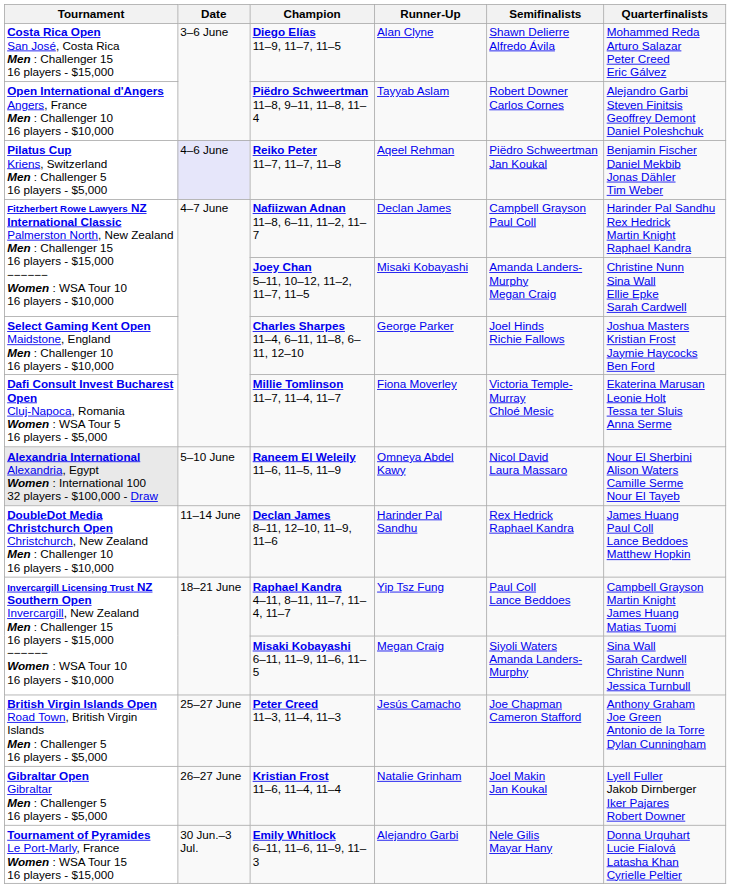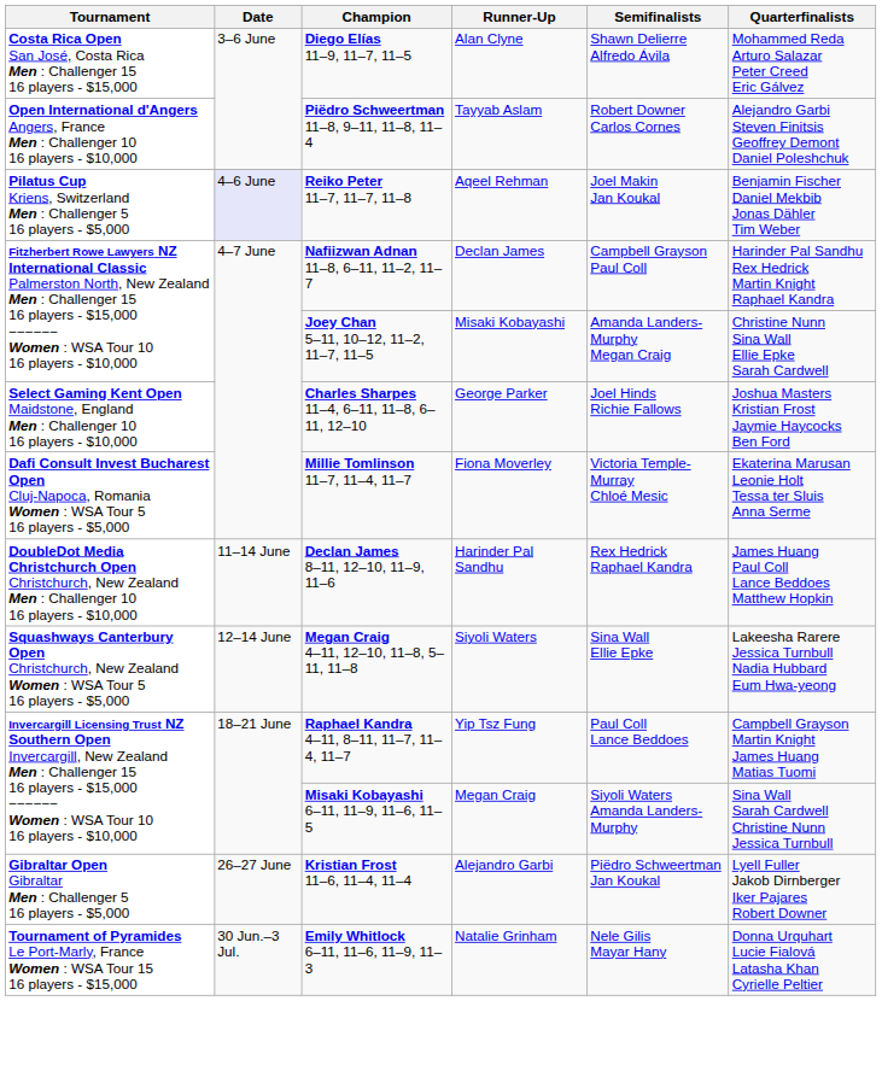 <table class="wikitable" style="font-size:88%">
 <tr>
 <th width=250>Tournament</th>
 <th width=100>Date</th>
 <th width=165>Champion</th>
 <th width=155>Runner-Up</th>
 <th width=155>Semifinalists</th>
 <th width=155>Quarterfinalists</th>
 </tr>
 <tr valign=top>
 <td style="background:#fff;"><strong><a href='#'>Costa Rica Open</a></strong><br> <a href='#'>San José</a>, Costa Rica<br><strong> <em>Men</em> </strong>: Challenger 15<br>16 players - $15,000</td>
 <td rowspan=2>3–6 June</td>
 <td> <strong><a href='#'>Diego Elías</a></strong><br>11–9, 11–7, 11–5</td>
 <td> <a href='#'>Alan Clyne</a></td>
 <td> <a href='#'>Shawn Delierre</a><br> <a href='#'>Alfredo Ávila</a></td>
 <td> <a href='#'>Mohammed Reda</a><br> <a href='#'>Arturo Salazar</a><br> <a href='#'>Peter Creed</a><br> <a href='#'>Eric Gálvez</a></td>
 </tr>
 <tr valign=top>
 <td style="background:#fff;"><strong><a href='#'>Open International d'Angers</a></strong><br> <a href='#'>Angers</a>, France<br><strong> <em>Men</em> </strong>: Challenger 10<br>16 players - $10,000</td>
 <td> <strong><a href='#'>Piëdro Schweertman</a></strong><br>11–8, 9–11, 11–8, 11–4</td>
 <td> <a href='#'>Tayyab Aslam</a></td>
 <td> <a href='#'>Robert Downer</a><br> <a href='#'>Carlos Cornes</a></td>
 <td> <a href='#'>Alejandro Garbi</a><br> <a href='#'>Steven Finitsis</a><br> <a href='#'>Geoffrey Demont</a><br> <a href='#'>Daniel Poleshchuk</a></td>
 </tr>
 <tr valign=top>
 <td style="background:#fff;"><strong><a href='#'>Pilatus Cup</a></strong><br> <a href='#'>Kriens</a>, Switzerland<br><strong> <em>Men</em> </strong>: Challenger 5<br>16 players - $5,000</td>
 <td style="background: lavender;">4–6 June</td>
 <td> <strong><a href='#'>Reiko Peter</a></strong><br>11–7, 11–7, 11–8</td>
 <td> <a href='#'>Aqeel Rehman</a></td>
-<td> <a href='#'>Piëdro Schweertman</a><br> <a href='#'>Jan Koukal</a></td>
+<td> <a href='#'>Joel Makin</a><br> <a href='#'>Jan Koukal</a></td>
 <td> <a href='#'>Benjamin Fischer</a><br> <a href='#'>Daniel Mekbib</a><br> <a href='#'>Jonas Dähler</a><br> <a href='#'>Tim Weber</a></td>
 </tr>
 <tr valign=top>
 <td rowspan=2 style="background:#fff;"><strong><a href='#'><small>Fitzherbert Rowe Lawyers</small> NZ International Classic</a></strong><br> <a href='#'>Palmerston North</a>, New Zealand<br><strong> <em>Men</em> </strong>: Challenger 15<br>16 players - $15,000<br>−−−−−−<br><strong> <em>Women</em> </strong>: WSA Tour 10<br>16 players - $10,000</td>
 <td rowspan=4>4–7 June</td>
 <td> <strong><a href='#'>Nafiizwan Adnan</a></strong><br>11–8, 6–11, 11–2, 11–7</td>
 <td> <a href='#'>Declan James</a></td>
 <td> <a href='#'>Campbell Grayson</a><br> <a href='#'>Paul Coll</a></td>
 <td> <a href='#'>Harinder Pal Sandhu</a><br> <a href='#'>Rex Hedrick</a><br> <a href='#'>Martin Knight</a><br> <a href='#'>Raphael Kandra</a></td>
 </tr>
 <tr valign=top>
 <td> <strong><a href='#'>Joey Chan</a></strong><br>5–11, 10–12, 11–2, 11–7, 11–5</td>
 <td> <a href='#'>Misaki Kobayashi</a></td>
 <td> <a href='#'>Amanda Landers-Murphy</a><br> <a href='#'>Megan Craig</a></td>
 <td> <a href='#'>Christine Nunn</a><br> <a href='#'>Sina Wall</a><br> <a href='#'>Ellie Epke</a><br> <a href='#'>Sarah Cardwell</a></td>
 </tr>
 <tr valign=top>
 <td style="background:#fff;"><strong><a href='#'>Select Gaming Kent Open</a></strong><br> <a href='#'>Maidstone</a>, England<br><strong> <em>Men</em> </strong>: Challenger 10<br>16 players - $10,000</td>
 <td> <strong><a href='#'>Charles Sharpes</a></strong><br>11–4, 6–11, 11–8, 6–11, 12–10</td>
 <td> <a href='#'>George Parker</a></td>
 <td> <a href='#'>Joel Hinds</a><br> <a href='#'>Richie Fallows</a></td>
 <td> <a href='#'>Joshua Masters</a><br> <a href='#'>Kristian Frost</a><br> <a href='#'>Jaymie Haycocks</a><br> <a href='#'>Ben Ford</a></td>
 </tr>
 <tr valign=top>
 <td style="background:#fff;"><strong><a href='#'>Dafi Consult Invest Bucharest Open</a></strong><br> <a href='#'>Cluj-Napoca</a>, Romania<br><strong> <em>Women</em> </strong>: WSA Tour 5<br>16 players - $5,000</td>
 <td> <strong><a href='#'>Millie Tomlinson</a></strong><br>11–7, 11–4, 11–7</td>
 <td> <a href='#'>Fiona Moverley</a></td>
 <td> <a href='#'>Victoria Temple-Murray</a><br> <a href='#'>Chloé Mesic</a></td>
 <td> <a href='#'>Ekaterina Marusan</a><br> <a href='#'>Leonie Holt</a><br> <a href='#'>Tessa ter Sluis</a><br> <a href='#'>Anna Serme</a></td>
 </tr>
 <tr valign=top>
-<td style="background:#E9E9E9;"><strong><a href='#'>Alexandria International</a></strong><br> <a href='#'>Alexandria</a>, Egypt<br><strong> <em>Women</em> </strong>: International 100<br>32 players - $100,000 - <a href='#'>Draw</a></td>
-<td>5–10 June</td>
-<td> <strong><a href='#'>Raneem El Weleily</a></strong><br>11–6, 11–5, 11–9</td>
-<td> <a href='#'>Omneya Abdel Kawy</a></td>
-<td> <a href='#'>Nicol David</a><br> <a href='#'>Laura Massaro</a></td>
-<td> <a href='#'>Nour El Sherbini</a><br> <a href='#'>Alison Waters</a><br> <a href='#'>Camille Serme</a><br> <a href='#'>Nour El Tayeb</a></td>
-</tr>
-<tr valign=top>
 <td style="background:#fff;"><strong><a href='#'>DoubleDot Media Christchurch Open</a></strong><br> <a href='#'>Christchurch</a>, New Zealand<br><strong> <em>Men</em> </strong>: Challenger 10<br>16 players - $10,000</td>
 <td>11–14 June</td>
 <td> <strong><a href='#'>Declan James</a></strong><br>8–11, 12–10, 11–9, 11–6</td>
 <td> <a href='#'>Harinder Pal Sandhu</a></td>
 <td> <a href='#'>Rex Hedrick</a><br> <a href='#'>Raphael Kandra</a></td>
 <td> <a href='#'>James Huang</a><br> <a href='#'>Paul Coll</a><br> <a href='#'>Lance Beddoes</a><br> <a href='#'>Matthew Hopkin</a></td>
+</tr>
+<tr valign=top>
+<td style="background:#fff;"><strong><a href='#'>Squashways Canterbury Open</a></strong><br> <a href='#'>Christchurch</a>, New Zealand<br><strong> <em>Women</em> </strong>: WSA Tour 5<br>16 players - $5,000</td>
+<td>12–14 June</td>
+<td> <strong><a href='#'>Megan Craig</a></strong><br>4–11, 12–10, 11–8, 5–11, 11–8</td>
+<td> <a href='#'>Siyoli Waters</a></td>
+<td> <a href='#'>Sina Wall</a><br> <a href='#'>Ellie Epke</a></td>
+<td> Lakeesha Rarere<br> <a href='#'>Jessica Turnbull</a><br> <a href='#'>Nadia Hubbard</a><br> <a href='#'>Eum Hwa-yeong</a></td>
 </tr>
 <tr valign=top>
 <td rowspan=2 style="background:#fff;"><strong><a href='#'><small>Invercargill Licensing Trust</small> NZ Southern Open</a></strong><br> <a href='#'>Invercargill</a>, New Zealand<br><strong> <em>Men</em> </strong>: Challenger 15<br>16 players - $15,000<br>−−−−−−<br><strong> <em>Women</em> </strong>: WSA Tour 10<br>16 players - $10,000</td>
 <td rowspan=2>18–21 June</td>
 <td> <strong><a href='#'>Raphael Kandra</a></strong><br>4–11, 8–11, 11–7, 11–4, 11–7</td>
 <td> <a href='#'>Yip Tsz Fung</a></td>
 <td> <a href='#'>Paul Coll</a><br> <a href='#'>Lance Beddoes</a></td>
 <td> <a href='#'>Campbell Grayson</a><br> <a href='#'>Martin Knight</a><br> <a href='#'>James Huang</a><br> <a href='#'>Matias Tuomi</a></td>
 </tr>
 <tr valign=top>
 <td> <strong><a href='#'>Misaki Kobayashi</a></strong><br>6–11, 11–9, 11–6, 11–5</td>
 <td> <a href='#'>Megan Craig</a></td>
 <td> <a href='#'>Siyoli Waters</a><br> <a href='#'>Amanda Landers-Murphy</a></td>
 <td> <a href='#'>Sina Wall</a><br> <a href='#'>Sarah Cardwell</a><br> <a href='#'>Christine Nunn</a><br> <a href='#'>Jessica Turnbull</a></td>
 </tr>
 <tr valign=top>
-<td style="background:#fff;"><strong><a href='#'>British Virgin Islands Open</a></strong><br> <a href='#'>Road Town</a>, British Virgin Islands<br><strong> <em>Men</em> </strong>: Challenger 5<br>16 players - $5,000</td>
-<td>25–27 June</td>
-<td> <strong><a href='#'>Peter Creed</a></strong><br>11–3, 11–4, 11–3</td>
-<td> <a href='#'>Jesús Camacho</a></td>
-<td> <a href='#'>Joe Chapman</a><br> <a href='#'>Cameron Stafford</a></td>
-<td> <a href='#'>Anthony Graham</a><br> <a href='#'>Joe Green</a><br> <a href='#'>Antonio de la Torre</a><br> <a href='#'>Dylan Cunningham</a></td>
-</tr>
-<tr valign=top>
 <td style="background:#fff;"><strong><a href='#'>Gibraltar Open</a></strong><br> <a href='#'>Gibraltar</a><br><strong> <em>Men</em> </strong>: Challenger 5<br>16 players - $5,000</td>
 <td>26–27 June</td>
 <td> <strong><a href='#'>Kristian Frost</a></strong><br>11–6, 11–4, 11–4</td>
-<td> <a href='#'>Natalie Grinham</a></td>
-<td> <a href='#'>Joel Makin</a><br> <a href='#'>Jan Koukal</a></td>
+<td> <a href='#'>Alejandro Garbi</a></td>
+<td> <a href='#'>Piëdro Schweertman</a><br> <a href='#'>Jan Koukal</a></td>
 <td> <a href='#'>Lyell Fuller</a><br> Jakob Dirnberger<br> <a href='#'>Iker Pajares</a><br> <a href='#'>Robert Downer</a></td>
 </tr>
 <tr valign=top>
 <td style="background:#fff;"><strong><a href='#'>Tournament of Pyramides</a></strong><br> <a href='#'>Le Port-Marly</a>, France<br><strong> <em>Women</em> </strong>: WSA Tour 15<br>16 players - $15,000</td>
 <td>30 Jun.–3 Jul.</td>
 <td> <strong><a href='#'>Emily Whitlock</a></strong><br>6–11, 11–6, 11–9, 11–3</td>
-<td> <a href='#'>Alejandro Garbi</a></td>
+<td> <a href='#'>Natalie Grinham</a></td>
 <td> <a href='#'>Nele Gilis</a><br> <a href='#'>Mayar Hany</a></td>
 <td> <a href='#'>Donna Urquhart</a><br> <a href='#'>Lucie Fialová</a><br> <a href='#'>Latasha Khan</a><br> <a href='#'>Cyrielle Peltier</a></td>
 </tr>
 </table>
